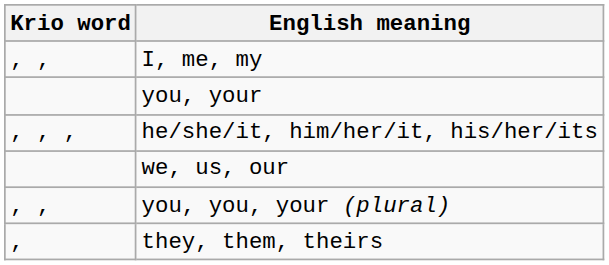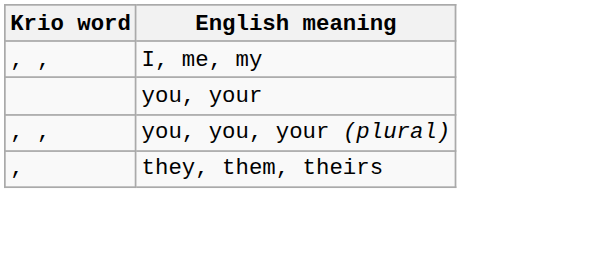 <table class="wikitable">
 <tr>
 <th>Krio word</th>
 <th>English meaning</th>
 </tr>
 <tr>
 <td>, , </td>
 <td>I, me, my</td>
 </tr>
 <tr>
 <td></td>
 <td>you, your</td>
 </tr>
 <tr>
-<td>, , , </td>
-<td>he/she/it, him/her/it, his/her/its</td>
-</tr>
-<tr>
-<td></td>
-<td>we, us, our</td>
-</tr>
-<tr>
 <td>, , </td>
 <td>you, you, your <em>(plural)</em></td>
 </tr>
 <tr>
 <td>, </td>
 <td>they, them, theirs</td>
 </tr>
 </table>
